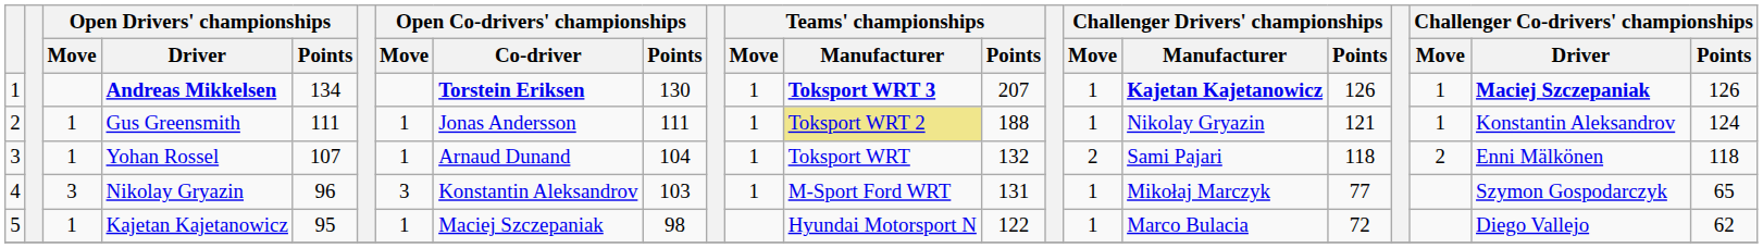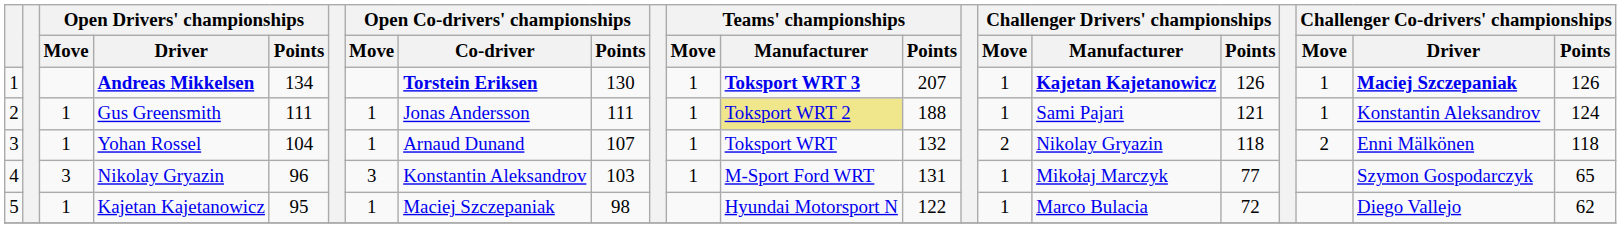 <table class="wikitable" style="font-size:85%;">
 <tr>
 <th rowspan="2"></th>
 <th rowspan="7" style="width:5px;"></th>
 <th colspan="3" nowrap>Open Drivers' championships</th>
 <th rowspan="7" style="width:5px;"></th>
 <th colspan="3" nowrap>Open Co-drivers' championships</th>
 <th rowspan="7" style="width:5px;"></th>
 <th colspan="3" nowrap>Teams' championships</th>
 <th rowspan="7" style="width:5px;"></th>
 <th colspan="3" nowrap>Challenger Drivers' championships</th>
 <th rowspan="7" style="width:5px;"></th>
 <th colspan="3" nowrap>Challenger Co-drivers' championships</th>
 </tr>
 <tr>
 <th>Move</th>
 <th>Driver</th>
 <th>Points</th>
 <th>Move</th>
 <th>Co-driver</th>
 <th>Points</th>
 <th>Move</th>
 <th>Manufacturer</th>
 <th>Points</th>
 <th>Move</th>
 <th>Manufacturer</th>
 <th>Points</th>
 <th>Move</th>
 <th>Driver</th>
 <th>Points</th>
 </tr>
 <tr>
 <td align="center">1</td>
 <td align="center"></td>
 <td><strong><a href='#'>Andreas Mikkelsen</a></strong></td>
 <td align="center">134</td>
 <td align="center"></td>
 <td><strong><a href='#'>Torstein Eriksen</a></strong></td>
 <td align="center">130</td>
 <td align="center"> 1</td>
 <td><strong><a href='#'>Toksport WRT 3</a></strong></td>
 <td align="center">207</td>
 <td align="center"> 1</td>
 <td><strong><a href='#'>Kajetan Kajetanowicz</a></strong></td>
 <td align="center">126</td>
 <td align="center"> 1</td>
 <td><strong><a href='#'>Maciej Szczepaniak</a></strong></td>
 <td align="center">126</td>
 </tr>
 <tr>
 <td align="center">2</td>
 <td align="center"> 1</td>
 <td><a href='#'>Gus Greensmith</a></td>
 <td align="center">111</td>
 <td align="center"> 1</td>
 <td><a href='#'>Jonas Andersson</a></td>
 <td align="center">111</td>
 <td align="center"> 1</td>
 <td style="background: khaki;"><a href='#'>Toksport WRT 2</a></td>
 <td align="center">188</td>
 <td align="center"> 1</td>
-<td><a href='#'>Nikolay Gryazin</a></td>
+<td><a href='#'>Sami Pajari</a></td>
 <td align="center">121</td>
 <td align="center"> 1</td>
 <td><a href='#'>Konstantin Aleksandrov</a></td>
 <td align="center">124</td>
 </tr>
 <tr>
 <td align="center">3</td>
 <td align="center"> 1</td>
 <td><a href='#'>Yohan Rossel</a></td>
-<td align="center">107</td>
+<td align="center">104</td>
 <td align="center"> 1</td>
 <td><a href='#'>Arnaud Dunand</a></td>
-<td align="center">104</td>
+<td align="center">107</td>
 <td align="center"> 1</td>
 <td><a href='#'>Toksport WRT</a></td>
 <td align="center">132</td>
 <td align="center"> 2</td>
-<td><a href='#'>Sami Pajari</a></td>
+<td><a href='#'>Nikolay Gryazin</a></td>
 <td align="center">118</td>
 <td align="center"> 2</td>
 <td><a href='#'>Enni Mälkönen</a></td>
 <td align="center">118</td>
 </tr>
 <tr>
 <td align="center">4</td>
 <td align="center"> 3</td>
 <td><a href='#'>Nikolay Gryazin</a></td>
 <td align="center">96</td>
 <td align="center"> 3</td>
 <td><a href='#'>Konstantin Aleksandrov</a></td>
 <td align="center">103</td>
 <td align="center"> 1</td>
 <td><a href='#'>M-Sport Ford WRT</a></td>
 <td align="center">131</td>
 <td align="center"> 1</td>
 <td><a href='#'>Mikołaj Marczyk</a></td>
 <td align="center">77</td>
 <td align="center"></td>
 <td><a href='#'>Szymon Gospodarczyk</a></td>
 <td align="center">65</td>
 </tr>
 <tr>
 <td align="center">5</td>
 <td align="center"> 1</td>
 <td><a href='#'>Kajetan Kajetanowicz</a></td>
 <td align="center">95</td>
 <td align="center"> 1</td>
 <td><a href='#'>Maciej Szczepaniak</a></td>
 <td align="center">98</td>
 <td align="center"></td>
 <td><a href='#'>Hyundai Motorsport N</a></td>
 <td align="center">122</td>
 <td align="center"> 1</td>
 <td><a href='#'>Marco Bulacia</a></td>
 <td align="center">72</td>
 <td align="center"></td>
 <td><a href='#'>Diego Vallejo</a></td>
 <td align="center">62</td>
 </tr>
 <tr>
 </tr>
 </table>
